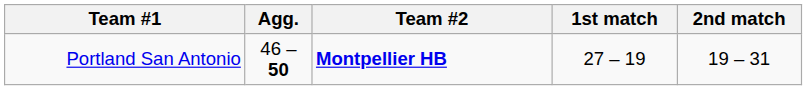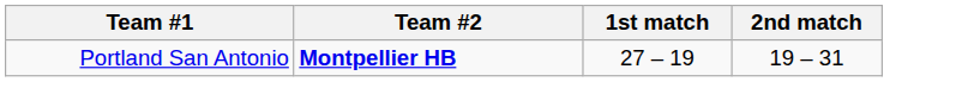 <table class=wikitable style="text-align:center">
 <tr>
 <th width=200>Team #1</th>
-<th width=50>Agg.</th>
 <th width=200>Team #2</th>
 <th width=100>1st match</th>
 <th width=100>2nd match</th>
 </tr>
 <tr>
 <td align=right><a href='#'>Portland San Antonio</a></td>
-<td>46 – <strong>50</strong></td>
 <td align=left><strong><a href='#'>Montpellier HB</a></strong></td>
 <td>27 – 19</td>
 <td>19 – 31</td>
 </tr>
 </table>
